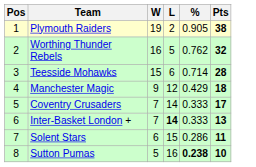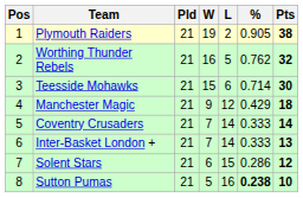 <table class="wikitable" style="text-align: center;">
 <tr>
 <th>Pos</th>
 <th scope="col" style="width: 180px;">Team</th>
+<th>Pld</th>
 <th>W</th>
 <th>L</th>
 <th>%</th>
 <th>Pts</th>
 </tr>
 <tr style="background: #ffffcc;">
 <td>1</td>
 <td style="text-align:left;"><a href='#'>Plymouth Raiders</a></td>
+<td>21</td>
 <td>19</td>
 <td>2</td>
 <td>0.905</td>
 <td><strong>38</strong></td>
 </tr>
 <tr style="background: #ccffcc;">
 <td>2</td>
 <td style="text-align:left;"><a href='#'>Worthing Thunder Rebels</a></td>
+<td>21</td>
 <td>16</td>
 <td>5</td>
 <td>0.762</td>
 <td><strong>32</strong></td>
 </tr>
 <tr style="background: #ccffcc;">
 <td>3</td>
 <td style="text-align:left;"><a href='#'>Teesside Mohawks</a></td>
+<td>21</td>
 <td>15</td>
 <td>6</td>
 <td>0.714</td>
-<td><strong>28</strong></td>
+<td><strong>30</strong></td>
 </tr>
 <tr style="background: #ccffcc;">
 <td>4</td>
 <td style="text-align:left;"><a href='#'>Manchester Magic</a></td>
+<td>21</td>
 <td>9</td>
 <td>12</td>
 <td>0.429</td>
 <td><strong>18</strong></td>
 </tr>
 <tr style="background: #ccffcc;">
 <td>5</td>
 <td style="text-align:left;"><a href='#'>Coventry Crusaders</a></td>
+<td>21</td>
 <td>7</td>
 <td>14</td>
 <td>0.333</td>
-<td><strong>17</strong></td>
+<td><strong>14</strong></td>
 </tr>
 <tr style="background: #ccffcc;">
 <td>6</td>
 <td style="text-align:left;"><a href='#'>Inter-Basket London</a> +</td>
+<td>21</td>
 <td>7</td>
-<td><strong>14</strong></td>
+<td>14</td>
 <td>0.333</td>
 <td><strong>13</strong></td>
 </tr>
 <tr style="background: #ccffcc;">
 <td>7</td>
 <td style="text-align:left;"><a href='#'>Solent Stars</a></td>
+<td>21</td>
 <td>6</td>
 <td>15</td>
 <td>0.286</td>
-<td><strong>11</strong></td>
+<td><strong>12</strong></td>
 </tr>
 <tr style="background: #ccffcc;">
 <td>8</td>
 <td style="text-align:left;"><a href='#'>Sutton Pumas</a></td>
+<td>21</td>
 <td>5</td>
 <td>16</td>
 <td><strong>0.238</strong></td>
 <td><strong>10</strong></td>
 </tr>
 </table>
